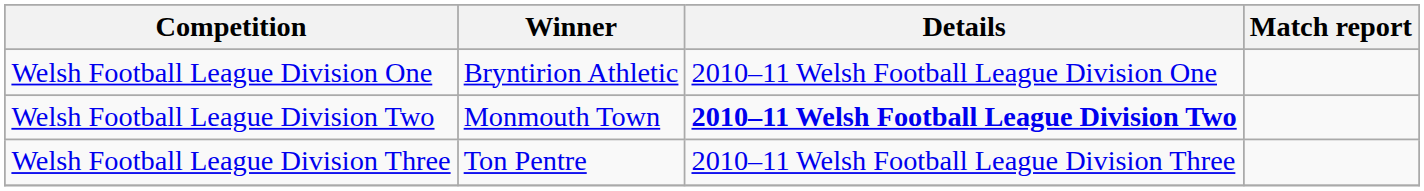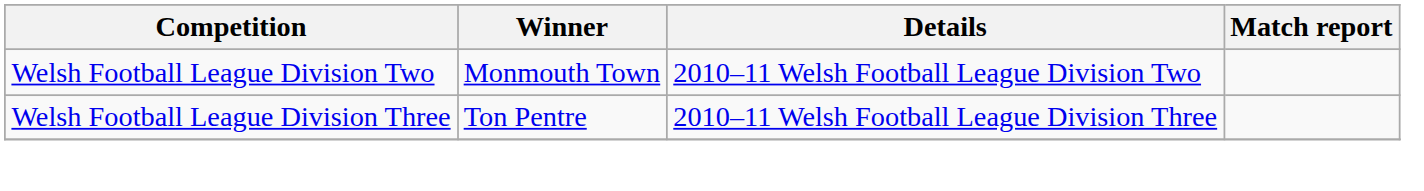 <table class="wikitable">
 <tr>
 <th>Competition</th>
 <th>Winner</th>
 <th>Details</th>
 <th>Match report</th>
 </tr>
 <tr>
-<td><a href='#'>Welsh Football League Division One</a></td>
-<td><a href='#'>Bryntirion Athletic</a></td>
-<td><a href='#'>2010–11 Welsh Football League Division One</a></td>
-<td></td>
-</tr>
-<tr>
 <td><a href='#'>Welsh Football League Division Two</a></td>
 <td><a href='#'>Monmouth Town</a></td>
-<td><strong><a href='#'>2010–11 Welsh Football League Division Two</a></strong></td>
+<td><a href='#'>2010–11 Welsh Football League Division Two</a></td>
 <td></td>
 </tr>
 <tr>
 <td><a href='#'>Welsh Football League Division Three</a></td>
 <td><a href='#'>Ton Pentre</a></td>
 <td><a href='#'>2010–11 Welsh Football League Division Three</a></td>
 <td></td>
 </tr>
 <tr>
 </tr>
 </table>
